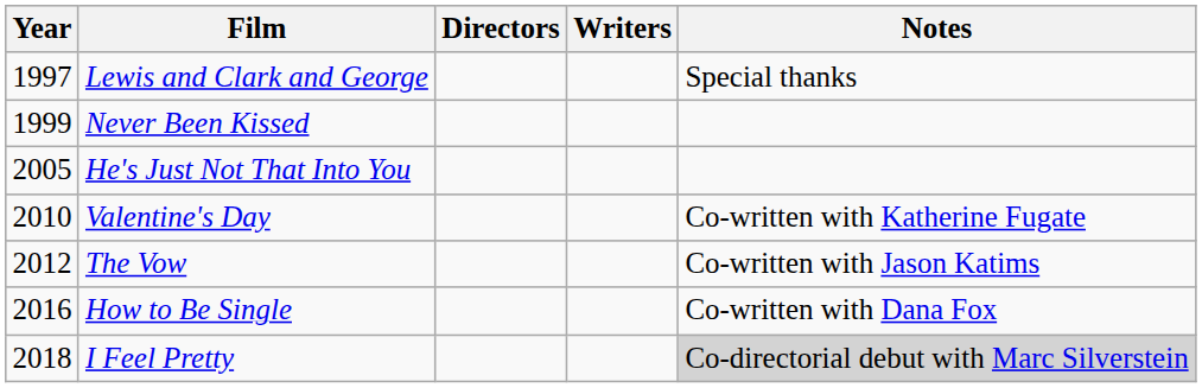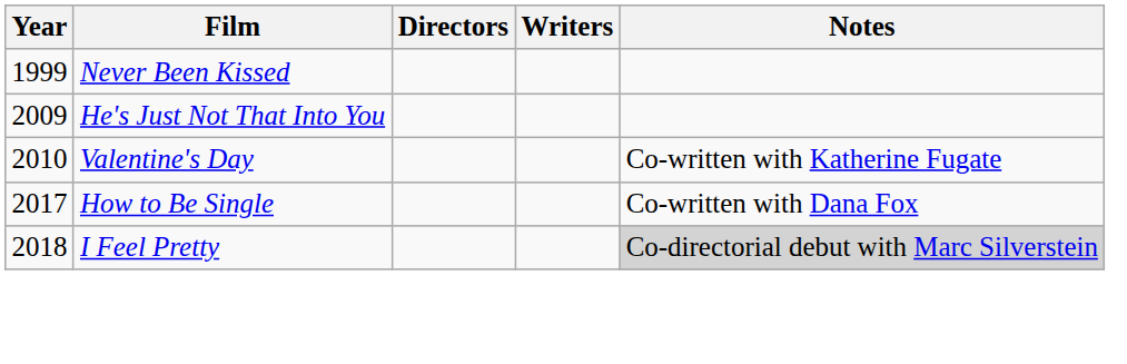 <table class="wikitable sortable">
 <tr>
 <th>Year</th>
 <th>Film</th>
 <th>Directors</th>
 <th>Writers</th>
 <th>Notes</th>
 </tr>
 <tr>
-<td>1997</td>
-<td><em><a href='#'>Lewis and Clark and George</a></em></td>
-<td></td>
-<td></td>
-<td>Special thanks</td>
-</tr>
-<tr>
 <td>1999</td>
 <td><em><a href='#'>Never Been Kissed</a></em></td>
 <td></td>
 <td></td>
 <td></td>
 </tr>
 <tr>
-<td>2005</td>
+<td>2009</td>
 <td><em><a href='#'>He's Just Not That Into You</a></em></td>
 <td></td>
 <td></td>
 <td></td>
 </tr>
 <tr>
 <td>2010</td>
 <td><em><a href='#'>Valentine's Day</a></em></td>
 <td></td>
 <td></td>
 <td>Co-written with <a href='#'>Katherine Fugate</a></td>
 </tr>
 <tr>
-<td>2012</td>
-<td><em><a href='#'>The Vow</a></em></td>
-<td></td>
-<td></td>
-<td>Co-written with <a href='#'>Jason Katims</a></td>
-</tr>
-<tr>
-<td>2016</td>
+<td>2017</td>
 <td><em><a href='#'>How to Be Single</a></em></td>
 <td></td>
 <td></td>
 <td>Co-written with <a href='#'>Dana Fox</a></td>
 </tr>
 <tr>
 <td>2018</td>
 <td><em><a href='#'>I Feel Pretty</a></em></td>
 <td></td>
 <td></td>
 <td style="background: lightgrey;">Co-directorial debut with <a href='#'>Marc Silverstein</a></td>
 </tr>
 </table>
